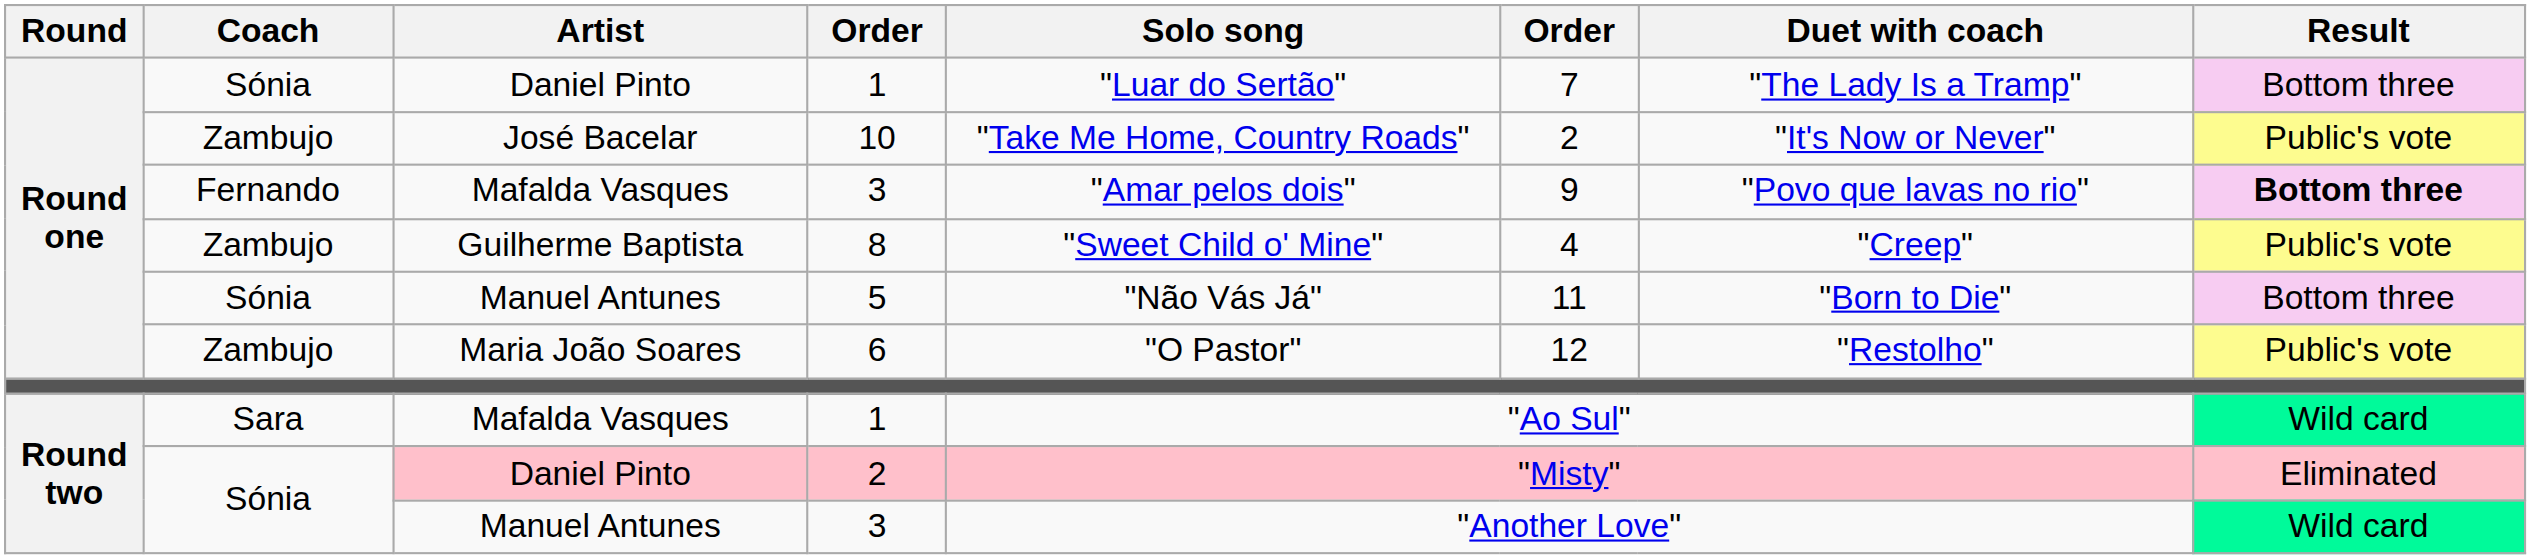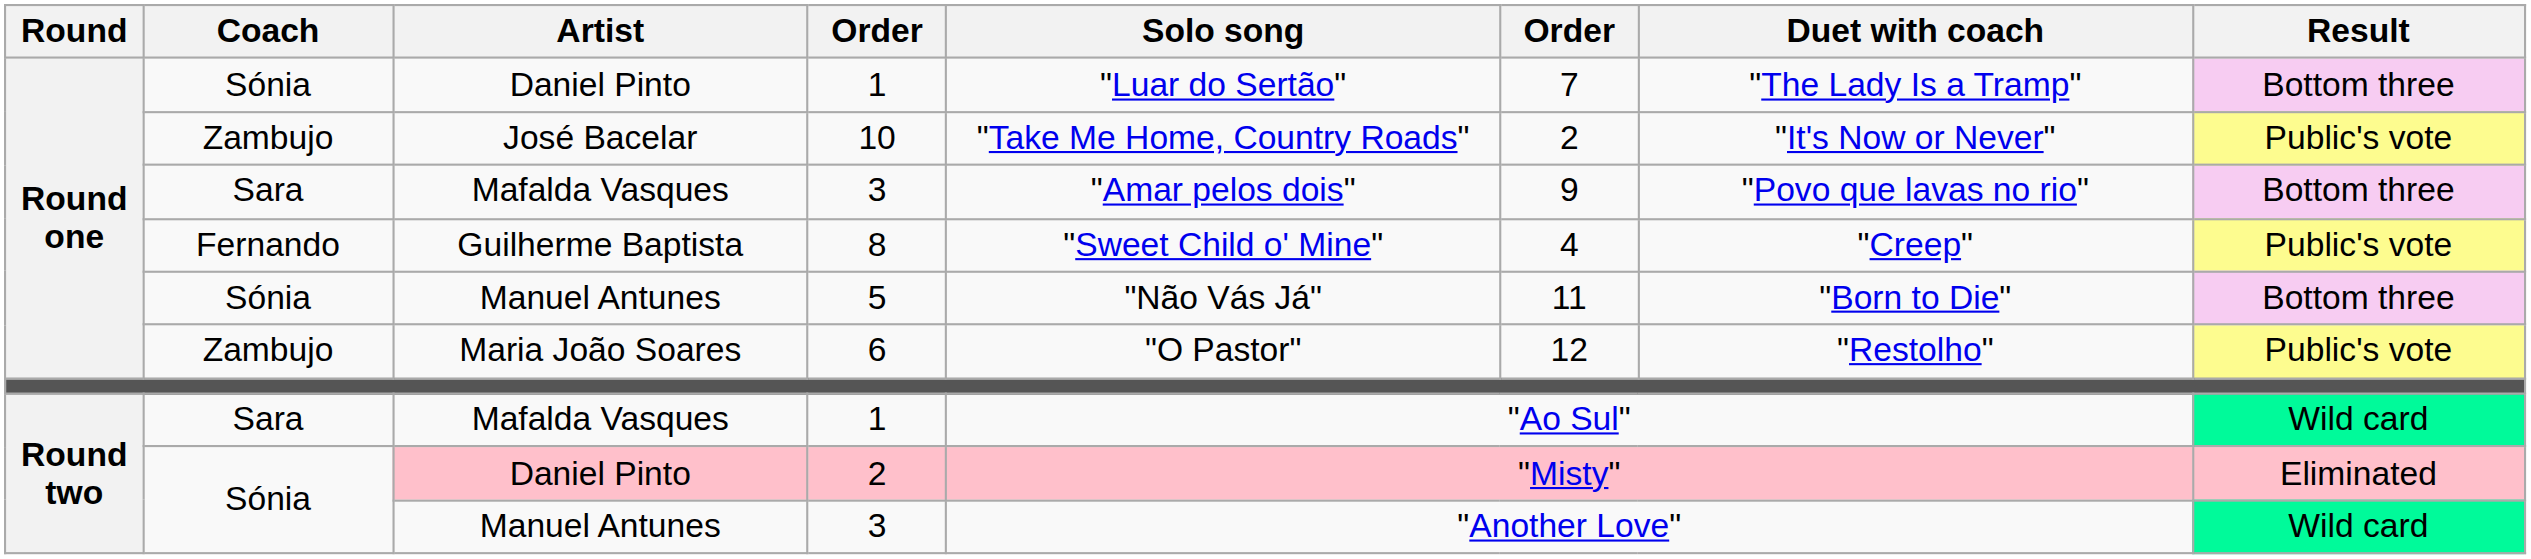 <table class="wikitable" style="text-align:center; width:95%">
 <tr>
 <th style="width:05%">Round</th>
 <th style="width:09%">Coach</th>
 <th style="width:15%">Artist</th>
 <th style="width:05%">Order</th>
 <th style="width:20%">Solo song</th>
 <th style="width:05%">Order</th>
 <th style="width:20%">Duet with coach</th>
 <th style="width:12%">Result</th>
 </tr>
 <tr>
 <th rowspan="6">Round one</th>
 <td>Sónia</td>
 <td>Daniel Pinto</td>
 <td>1</td>
 <td>"<a href='#'>Luar do Sertão</a>"</td>
 <td>7</td>
 <td>"<a href='#'>The Lady Is a Tramp</a>"</td>
 <td style="background:#f7ccf2">Bottom three</td>
 </tr>
 <tr>
 <td>Zambujo</td>
 <td>José Bacelar</td>
 <td>10</td>
 <td>"<a href='#'>Take Me Home, Country Roads</a>"</td>
 <td>2</td>
 <td>"<a href='#'>It's Now or Never</a>"</td>
 <td style="background:#fdfc8f">Public's vote</td>
 </tr>
 <tr>
-<td>Fernando</td>
+<td>Sara</td>
 <td>Mafalda Vasques</td>
 <td>3</td>
 <td>"<a href='#'>Amar pelos dois</a>"</td>
 <td>9</td>
 <td>"<a href='#'>Povo que lavas no rio</a>"</td>
-<td style="background:#f7ccf2"><strong>Bottom three</strong></td>
+<td style="background:#f7ccf2">Bottom three</td>
 </tr>
 <tr>
-<td>Zambujo</td>
+<td>Fernando</td>
 <td>Guilherme Baptista</td>
 <td>8</td>
 <td>"<a href='#'>Sweet Child o' Mine</a>"</td>
 <td>4</td>
 <td>"<a href='#'>Creep</a>"</td>
 <td style="background:#fdfc8f">Public's vote</td>
 </tr>
 <tr>
 <td>Sónia</td>
 <td>Manuel Antunes</td>
 <td>5</td>
 <td>"Não Vás Já"</td>
 <td>11</td>
 <td>"<a href='#'>Born to Die</a>"</td>
 <td style="background:#f7ccf2">Bottom three</td>
 </tr>
 <tr>
 <td>Zambujo</td>
 <td>Maria João Soares</td>
 <td>6</td>
 <td>"O Pastor"</td>
 <td>12</td>
 <td>"<a href='#'>Restolho</a>"</td>
 <td style="background:#fdfc8f">Public's vote</td>
 </tr>
 <tr>
 <td colspan="10" style="background:#555"></td>
 </tr>
 <tr>
 <th rowspan="3">Round two</th>
 <td>Sara</td>
 <td>Mafalda Vasques</td>
 <td>1</td>
 <td colspan="3">"<a href='#'>Ao Sul</a>"</td>
 <td style="background:#00fa9a">Wild card</td>
 </tr>
 <tr>
 <td rowspan="2">Sónia</td>
 <td style="background: pink">Daniel Pinto</td>
 <td style="background: pink">2</td>
 <td style="background: pink" colspan="3">"<a href='#'>Misty</a>"</td>
 <td style="background: pink">Eliminated</td>
 </tr>
 <tr>
 <td>Manuel Antunes</td>
 <td>3</td>
 <td colspan="3">"<a href='#'>Another Love</a>"</td>
 <td style="background:#00fa9a">Wild card</td>
 </tr>
 </table>
